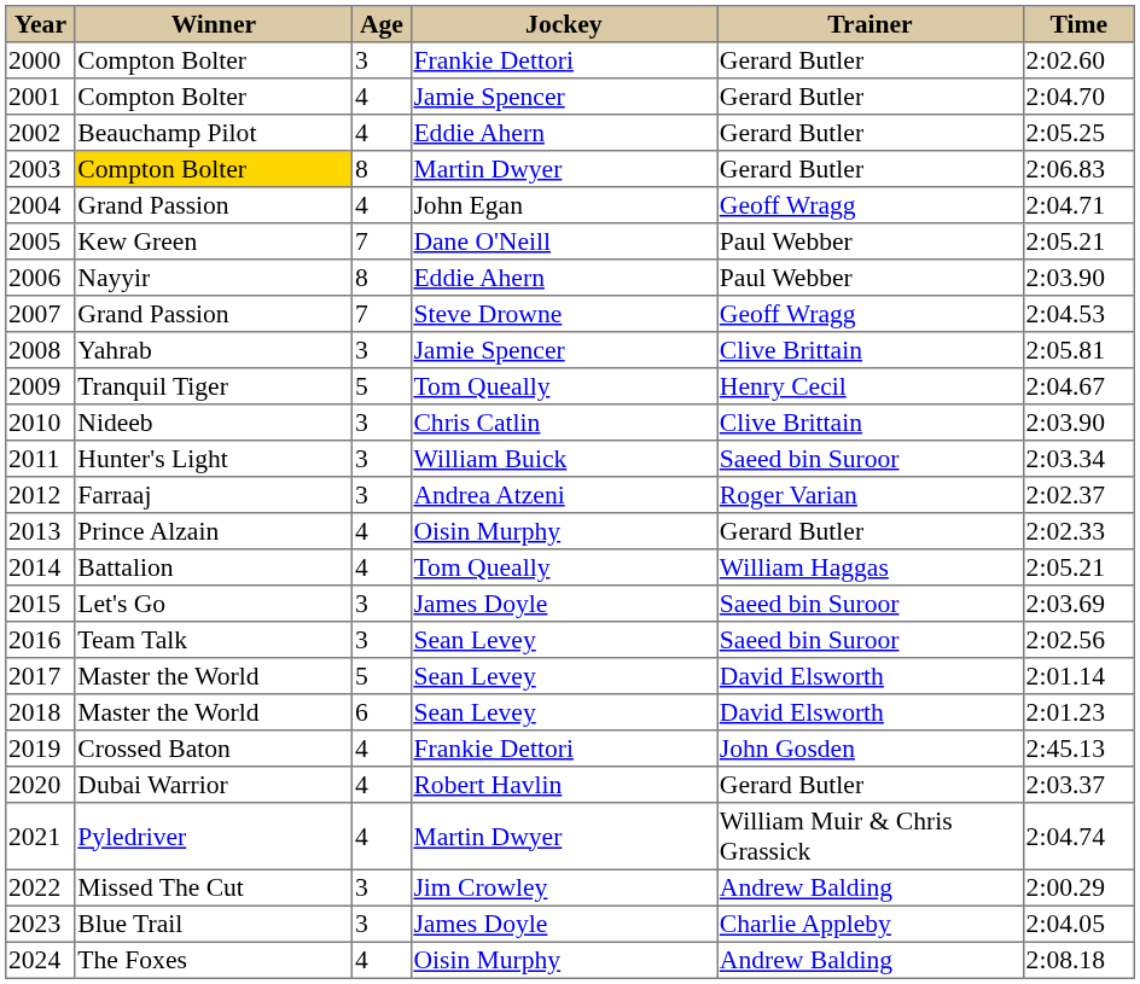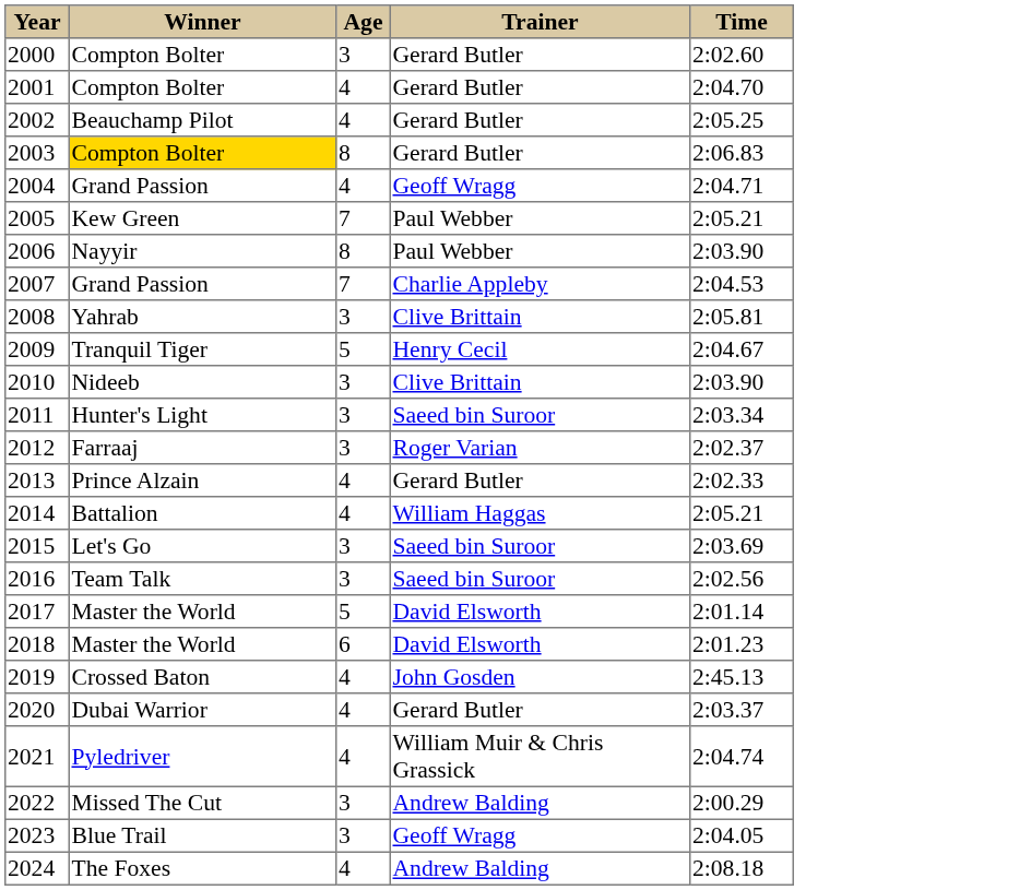 <table class = "sortable" | border="1" style="border-collapse: collapse; font-size:90%">
 <tr bgcolor="#DACAA5" align="center">
 <th style="width:36px"><strong>Year</strong></th>
 <th style="width:160px"><strong>Winner</strong></th>
 <th style="width:30px"><strong>Age</strong></th>
-<th style="width:180px"><strong>Jockey</strong></th>
 <th style="width:180px"><strong>Trainer</strong></th>
 <th style="width:60px"><strong>Time</strong></th>
 </tr>
 <tr>
 <td>2000</td>
 <td>Compton Bolter</td>
 <td>3</td>
-<td><a href='#'>Frankie Dettori</a></td>
 <td>Gerard Butler</td>
 <td>2:02.60</td>
 </tr>
 <tr>
 <td>2001</td>
 <td>Compton Bolter</td>
 <td>4</td>
-<td><a href='#'>Jamie Spencer</a></td>
 <td>Gerard Butler</td>
 <td>2:04.70</td>
 </tr>
 <tr>
 <td>2002</td>
 <td>Beauchamp Pilot</td>
 <td>4</td>
-<td><a href='#'>Eddie Ahern</a></td>
 <td>Gerard Butler</td>
 <td>2:05.25</td>
 </tr>
 <tr>
 <td>2003</td>
 <td style="background: gold;">Compton Bolter</td>
 <td>8</td>
-<td><a href='#'>Martin Dwyer</a></td>
 <td>Gerard Butler</td>
 <td>2:06.83</td>
 </tr>
 <tr>
 <td>2004</td>
 <td>Grand Passion</td>
 <td>4</td>
-<td>John Egan</td>
 <td><a href='#'>Geoff Wragg</a></td>
 <td>2:04.71</td>
 </tr>
 <tr>
 <td>2005</td>
 <td>Kew Green</td>
 <td>7</td>
-<td><a href='#'>Dane O'Neill</a></td>
 <td>Paul Webber</td>
 <td>2:05.21</td>
 </tr>
 <tr>
 <td>2006</td>
 <td>Nayyir</td>
 <td>8</td>
-<td><a href='#'>Eddie Ahern</a></td>
 <td>Paul Webber</td>
 <td>2:03.90</td>
 </tr>
 <tr>
 <td>2007</td>
 <td>Grand Passion</td>
 <td>7</td>
-<td><a href='#'>Steve Drowne</a></td>
-<td><a href='#'>Geoff Wragg</a></td>
+<td><a href='#'>Charlie Appleby</a></td>
 <td>2:04.53</td>
 </tr>
 <tr>
 <td>2008</td>
 <td>Yahrab</td>
 <td>3</td>
-<td><a href='#'>Jamie Spencer</a></td>
 <td><a href='#'>Clive Brittain</a></td>
 <td>2:05.81</td>
 </tr>
 <tr>
 <td>2009</td>
 <td>Tranquil Tiger</td>
 <td>5</td>
-<td><a href='#'>Tom Queally</a></td>
 <td><a href='#'>Henry Cecil</a></td>
 <td>2:04.67</td>
 </tr>
 <tr>
 <td>2010</td>
 <td>Nideeb</td>
 <td>3</td>
-<td><a href='#'>Chris Catlin</a></td>
 <td><a href='#'>Clive Brittain</a></td>
 <td>2:03.90</td>
 </tr>
 <tr>
 <td>2011</td>
 <td>Hunter's Light</td>
 <td>3</td>
-<td><a href='#'>William Buick</a></td>
 <td><a href='#'>Saeed bin Suroor</a></td>
 <td>2:03.34</td>
 </tr>
 <tr>
 <td>2012</td>
 <td>Farraaj</td>
 <td>3</td>
-<td><a href='#'>Andrea Atzeni</a></td>
 <td><a href='#'>Roger Varian</a></td>
 <td>2:02.37</td>
 </tr>
 <tr>
 <td>2013</td>
 <td>Prince Alzain</td>
 <td>4</td>
-<td><a href='#'>Oisin Murphy</a></td>
 <td>Gerard Butler</td>
 <td>2:02.33</td>
 </tr>
 <tr>
 <td>2014</td>
 <td>Battalion</td>
 <td>4</td>
-<td><a href='#'>Tom Queally</a></td>
 <td><a href='#'>William Haggas</a></td>
 <td>2:05.21</td>
 </tr>
 <tr>
 <td>2015</td>
 <td>Let's Go</td>
 <td>3</td>
-<td><a href='#'>James Doyle</a></td>
 <td><a href='#'>Saeed bin Suroor</a></td>
 <td>2:03.69</td>
 </tr>
 <tr>
 <td>2016</td>
 <td>Team Talk</td>
 <td>3</td>
-<td><a href='#'>Sean Levey</a></td>
 <td><a href='#'>Saeed bin Suroor</a></td>
 <td>2:02.56</td>
 </tr>
 <tr>
 <td>2017</td>
 <td>Master the World</td>
 <td>5</td>
-<td><a href='#'>Sean Levey</a></td>
 <td><a href='#'>David Elsworth</a></td>
 <td>2:01.14</td>
 </tr>
 <tr>
 <td>2018</td>
 <td>Master the World</td>
 <td>6</td>
-<td><a href='#'>Sean Levey</a></td>
 <td><a href='#'>David Elsworth</a></td>
 <td>2:01.23</td>
 </tr>
 <tr>
 <td>2019</td>
 <td>Crossed Baton</td>
 <td>4</td>
-<td><a href='#'>Frankie Dettori</a></td>
 <td><a href='#'>John Gosden</a></td>
 <td>2:45.13</td>
 </tr>
 <tr>
 <td>2020</td>
 <td>Dubai Warrior</td>
 <td>4</td>
-<td><a href='#'>Robert Havlin</a></td>
 <td>Gerard Butler</td>
 <td>2:03.37</td>
 </tr>
 <tr>
 <td>2021</td>
 <td><a href='#'>Pyledriver</a></td>
 <td>4</td>
-<td><a href='#'>Martin Dwyer</a></td>
 <td>William Muir & Chris Grassick</td>
 <td>2:04.74</td>
 </tr>
 <tr>
 <td>2022</td>
 <td>Missed The Cut</td>
 <td>3</td>
-<td><a href='#'>Jim Crowley</a></td>
 <td><a href='#'>Andrew Balding</a></td>
 <td>2:00.29</td>
 </tr>
 <tr>
 <td>2023</td>
 <td>Blue Trail</td>
 <td>3</td>
-<td><a href='#'>James Doyle</a></td>
-<td><a href='#'>Charlie Appleby</a></td>
+<td><a href='#'>Geoff Wragg</a></td>
 <td>2:04.05</td>
 </tr>
 <tr>
 <td>2024</td>
 <td>The Foxes</td>
 <td>4</td>
-<td><a href='#'>Oisin Murphy</a></td>
 <td><a href='#'>Andrew Balding</a></td>
 <td>2:08.18</td>
 </tr>
 </table>
